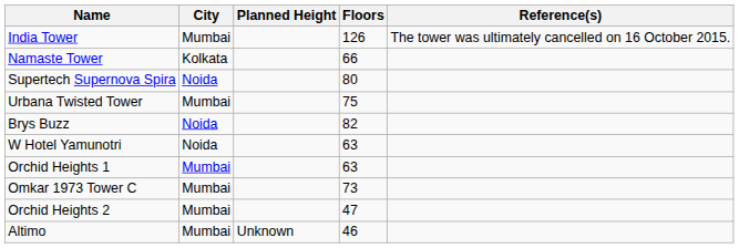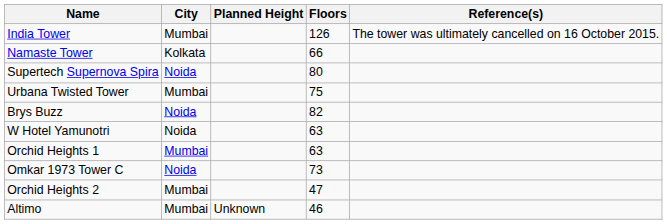 <table class="wikitable sortable collapsible static-row-numbers">
 <tr style="background:#ececec;">
 <th>Name</th>
 <th>City</th>
 <th>Planned Height</th>
 <th>Floors</th>
 <th>Reference(s)</th>
 </tr>
 <tr>
 <td><a href='#'>India Tower</a></td>
 <td>Mumbai</td>
 <td></td>
 <td>126</td>
 <td>The tower was ultimately cancelled on 16 October 2015.</td>
 </tr>
 <tr>
 <td><a href='#'>Namaste Tower</a></td>
 <td>Kolkata</td>
 <td></td>
 <td>66</td>
 <td></td>
 </tr>
 <tr>
 <td>Supertech <a href='#'>Supernova Spira</a></td>
 <td><a href='#'>Noida</a></td>
 <td></td>
 <td>80</td>
 <td></td>
 </tr>
 <tr>
 <td>Urbana Twisted Tower</td>
 <td>Mumbai</td>
 <td></td>
 <td>75</td>
 <td></td>
 </tr>
 <tr>
 <td>Brys Buzz</td>
 <td><a href='#'>Noida</a></td>
 <td></td>
 <td>82</td>
 <td></td>
 </tr>
 <tr>
 <td>W Hotel Yamunotri</td>
 <td>Noida</td>
 <td></td>
 <td>63</td>
 <td></td>
 </tr>
 <tr>
 <td>Orchid Heights 1</td>
 <td><a href='#'>Mumbai</a></td>
 <td></td>
 <td>63</td>
 <td></td>
 </tr>
 <tr>
 <td>Omkar 1973 Tower C</td>
-<td>Mumbai</td>
+<td><a href='#'>Noida</a></td>
 <td></td>
 <td>73</td>
 <td></td>
 </tr>
 <tr>
 <td>Orchid Heights 2</td>
 <td>Mumbai</td>
 <td></td>
 <td>47</td>
 <td></td>
 </tr>
 <tr>
 <td>Altimo</td>
 <td>Mumbai</td>
 <td>Unknown</td>
 <td>46</td>
 <td></td>
 </tr>
 </table>
